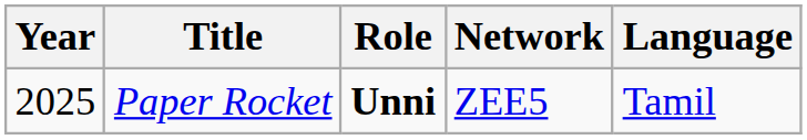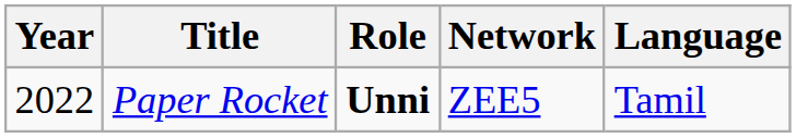 <table class="wikitable sortable">
 <tr>
 <th>Year</th>
 <th>Title</th>
 <th class="unsortable">Role</th>
 <th class="unsortable">Network</th>
 <th class="unsortable">Language</th>
 </tr>
 <tr>
-<td>2025</td>
+<td>2022</td>
 <td><em><a href='#'>Paper Rocket</a></em></td>
 <td><strong>Unni</strong></td>
 <td><a href='#'>ZEE5</a></td>
 <td><a href='#'>Tamil</a></td>
 </tr>
 </table>
